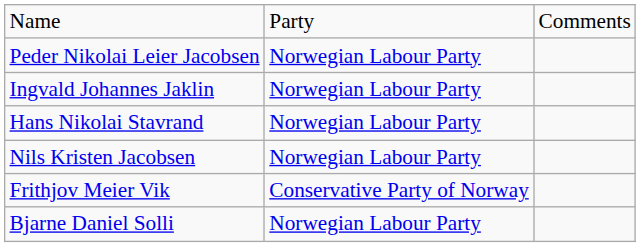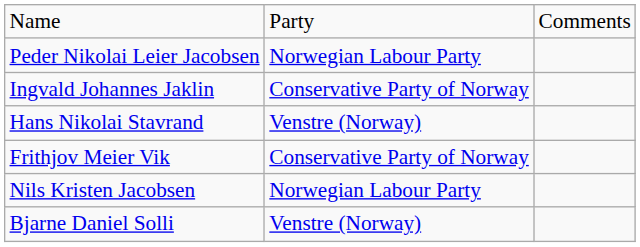 <table class="wikitable">
 <tr>
 <td>Name</td>
 <td>Party</td>
 <td>Comments</td>
 </tr>
 <tr>
 <td><a href='#'>Peder Nikolai Leier Jacobsen</a></td>
 <td><a href='#'>Norwegian Labour Party</a></td>
 <td></td>
 </tr>
 <tr>
 <td><a href='#'>Ingvald Johannes Jaklin</a></td>
-<td><a href='#'>Norwegian Labour Party</a></td>
+<td><a href='#'>Conservative Party of Norway</a></td>
 <td></td>
 </tr>
 <tr>
 <td><a href='#'>Hans Nikolai Stavrand</a></td>
-<td><a href='#'>Norwegian Labour Party</a></td>
+<td><a href='#'>Venstre (Norway)</a></td>
+<td></td>
+</tr>
+<tr>
+<td><a href='#'>Frithjov Meier Vik</a></td>
+<td><a href='#'>Conservative Party of Norway</a></td>
 <td></td>
 </tr>
 <tr>
 <td><a href='#'>Nils Kristen Jacobsen</a></td>
 <td><a href='#'>Norwegian Labour Party</a></td>
 <td></td>
 </tr>
 <tr>
-<td><a href='#'>Frithjov Meier Vik</a></td>
-<td><a href='#'>Conservative Party of Norway</a></td>
-<td></td>
-</tr>
-<tr>
 <td><a href='#'>Bjarne Daniel Solli</a></td>
-<td><a href='#'>Norwegian Labour Party</a></td>
+<td><a href='#'>Venstre (Norway)</a></td>
 <td></td>
 </tr>
 </table>
